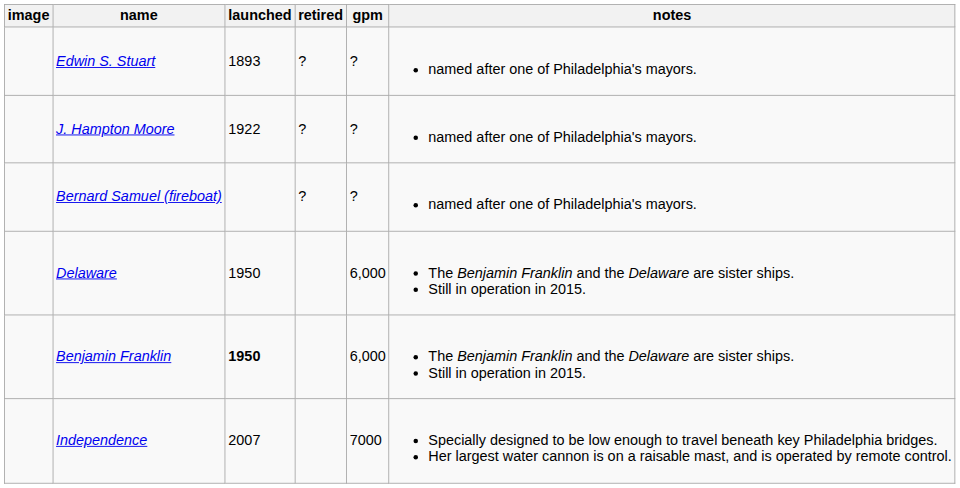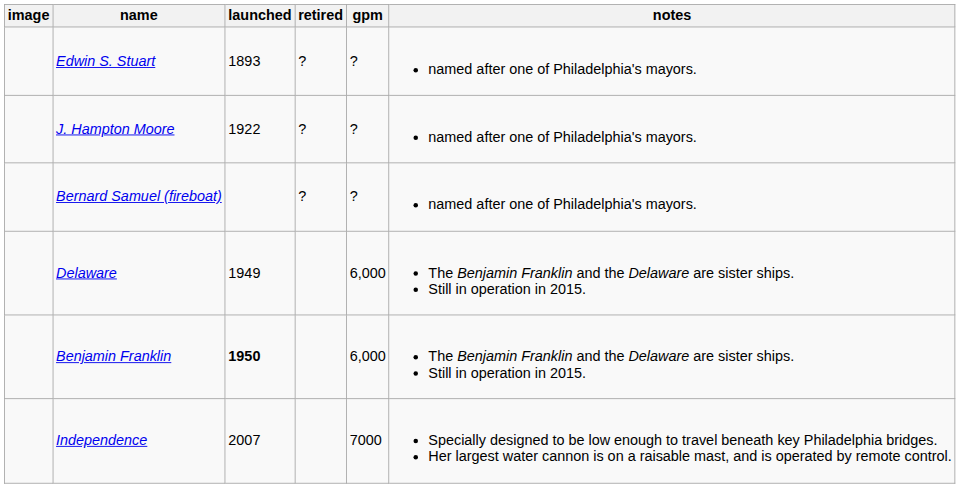 <table class="wikitable sortable">
 <tr>
 <th>image</th>
 <th>name</th>
 <th>launched</th>
 <th>retired</th>
 <th>gpm</th>
 <th>notes</th>
 </tr>
 <tr>
 <td></td>
 <td><em><a href='#'>Edwin S. Stuart</a></em></td>
 <td>1893</td>
 <td>?</td>
 <td>?</td>
 <td><br><ul><li>named after one of Philadelphia's mayors.</li></ul></td>
 </tr>
 <tr>
 <td></td>
 <td><em><a href='#'>J. Hampton Moore</a></em></td>
 <td>1922</td>
 <td>?</td>
 <td>?</td>
 <td><br><ul><li>named after one of Philadelphia's mayors.</li></ul></td>
 </tr>
 <tr>
 <td></td>
 <td><em><a href='#'>Bernard Samuel (fireboat)</a></em></td>
 <td></td>
 <td>?</td>
 <td>?</td>
 <td><br><ul><li>named after one of Philadelphia's mayors.</li></ul></td>
 </tr>
 <tr>
 <td></td>
 <td><em><a href='#'>Delaware</a></em></td>
-<td>1950</td>
+<td>1949</td>
 <td></td>
 <td>6,000</td>
 <td><br><ul><li>The <em>Benjamin Franklin</em> and the <em>Delaware</em> are sister ships.</li><li>Still in operation in 2015.</li></ul></td>
 </tr>
 <tr>
 <td></td>
 <td><em><a href='#'>Benjamin Franklin</a></em></td>
 <td><strong>1950</strong></td>
 <td></td>
 <td>6,000</td>
 <td><br><ul><li>The <em>Benjamin Franklin</em> and the <em>Delaware</em> are sister ships.</li><li>Still in operation in 2015.</li></ul></td>
 </tr>
 <tr>
 <td></td>
 <td><em><a href='#'>Independence</a></em></td>
 <td>2007</td>
 <td></td>
 <td>7000</td>
 <td><br><ul><li>Specially designed to be low enough to travel beneath key Philadelphia bridges.</li><li>Her largest water cannon is on a raisable mast, and is operated by remote control.</li></ul></td>
 </tr>
 </table>
